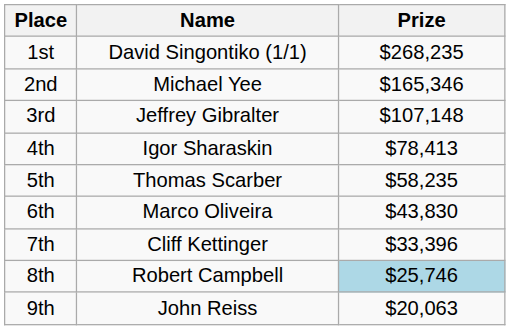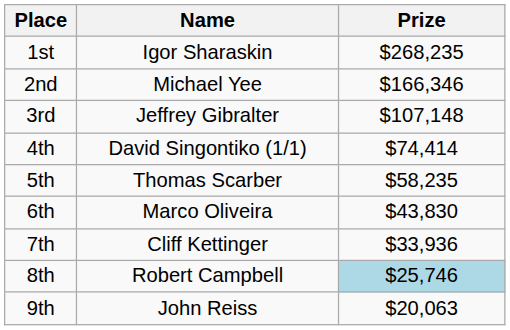 <table class="wikitable">
 <tr>
 <th width="50">Place</th>
 <th width="200">Name</th>
 <th width="125">Prize</th>
 </tr>
 <tr>
 <td align = "center">1st</td>
-<td align = "center">David Singontiko (1/1)</td>
+<td align = "center">Igor Sharaskin</td>
 <td align = "center">$268,235</td>
 </tr>
 <tr>
 <td align = "center">2nd</td>
 <td align = "center">Michael Yee</td>
-<td align = "center">$165,346</td>
+<td align = "center">$166,346</td>
 </tr>
 <tr>
 <td align = "center">3rd</td>
 <td align = "center">Jeffrey Gibralter</td>
 <td align = "center">$107,148</td>
 </tr>
 <tr>
 <td align = "center">4th</td>
-<td align = "center">Igor Sharaskin</td>
-<td align = "center">$78,413</td>
+<td align = "center">David Singontiko (1/1)</td>
+<td align = "center">$74,414</td>
 </tr>
 <tr>
 <td align = "center">5th</td>
 <td align = "center">Thomas Scarber</td>
 <td align = "center">$58,235</td>
 </tr>
 <tr>
 <td align = "center">6th</td>
 <td align = "center">Marco Oliveira</td>
 <td align = "center">$43,830</td>
 </tr>
 <tr>
 <td align = "center">7th</td>
 <td align = "center">Cliff Kettinger</td>
-<td align = "center">$33,396</td>
+<td align = "center">$33,936</td>
 </tr>
 <tr>
 <td align = "center">8th</td>
 <td align = "center">Robert Campbell</td>
 <td align = "center" style="background: lightblue;">$25,746</td>
 </tr>
 <tr>
 <td align = "center">9th</td>
 <td align = "center">John Reiss</td>
 <td align = "center">$20,063</td>
 </tr>
 </table>
